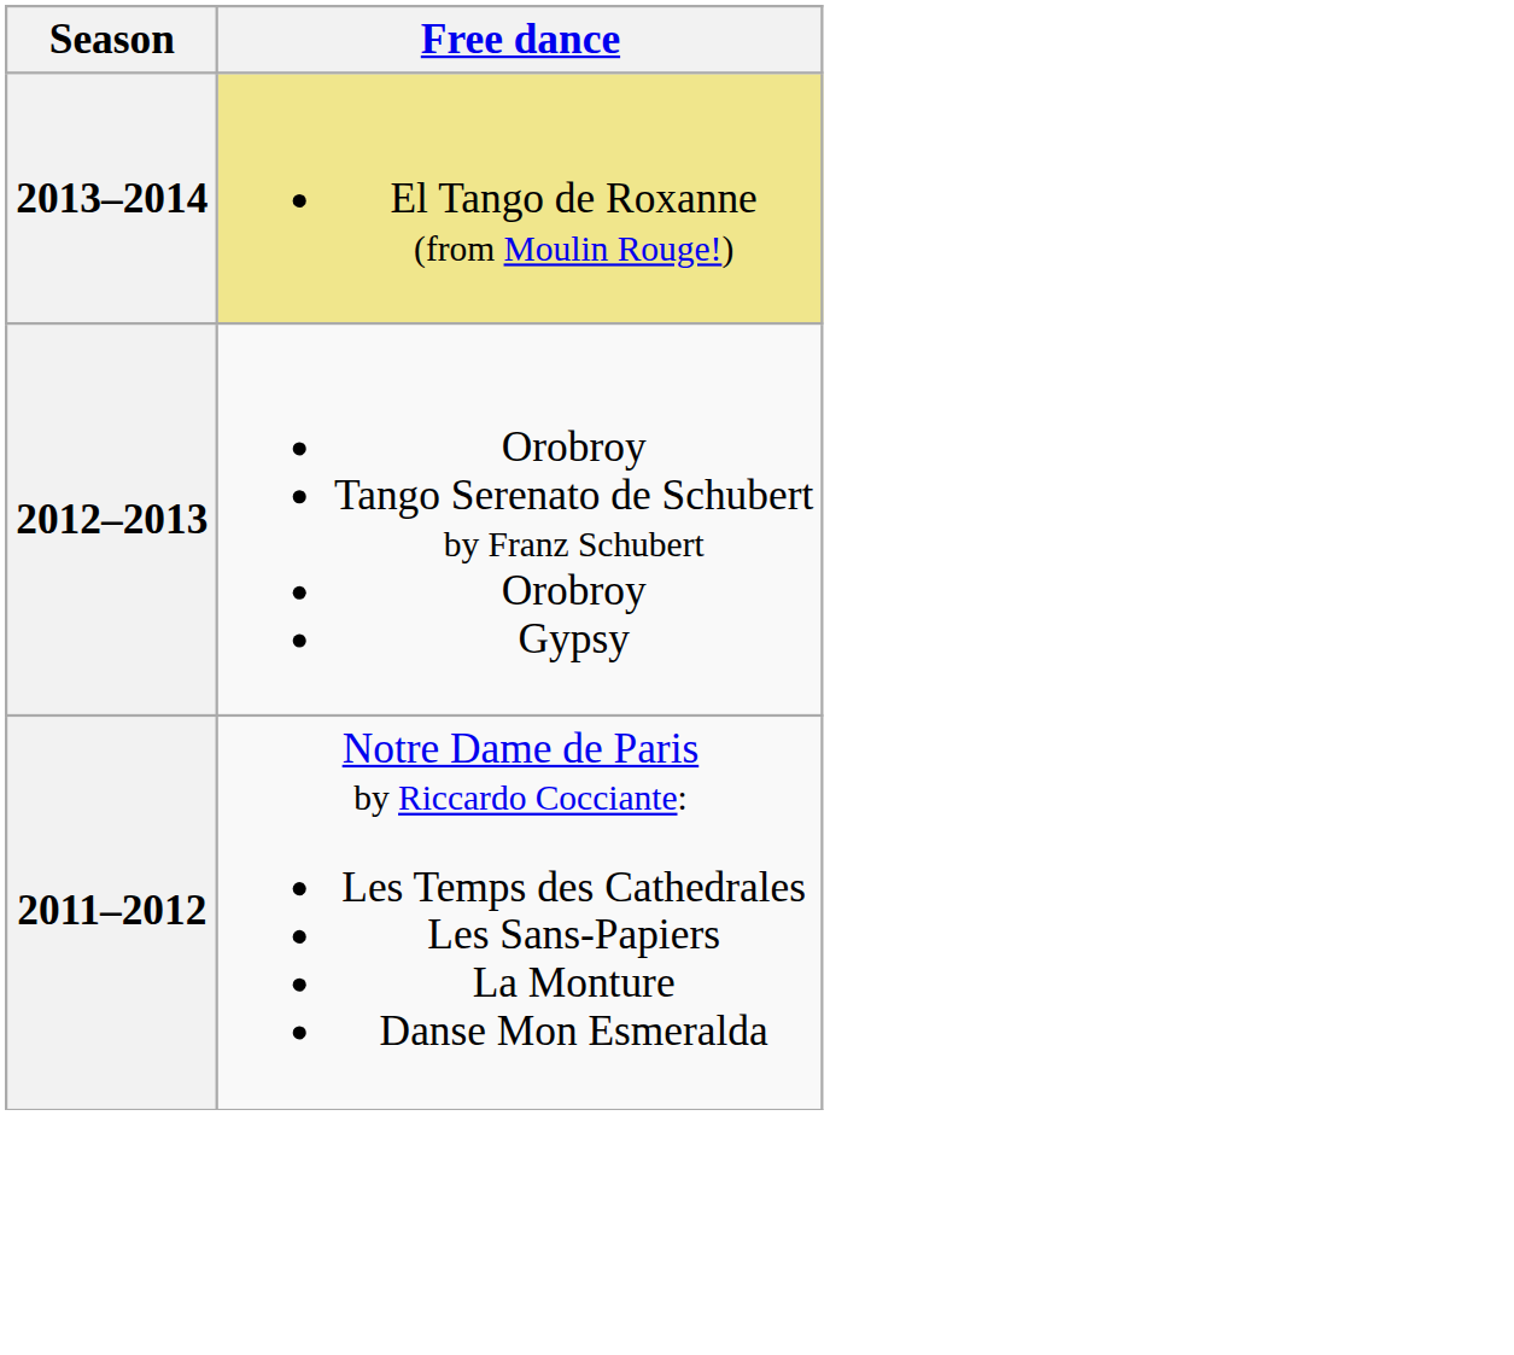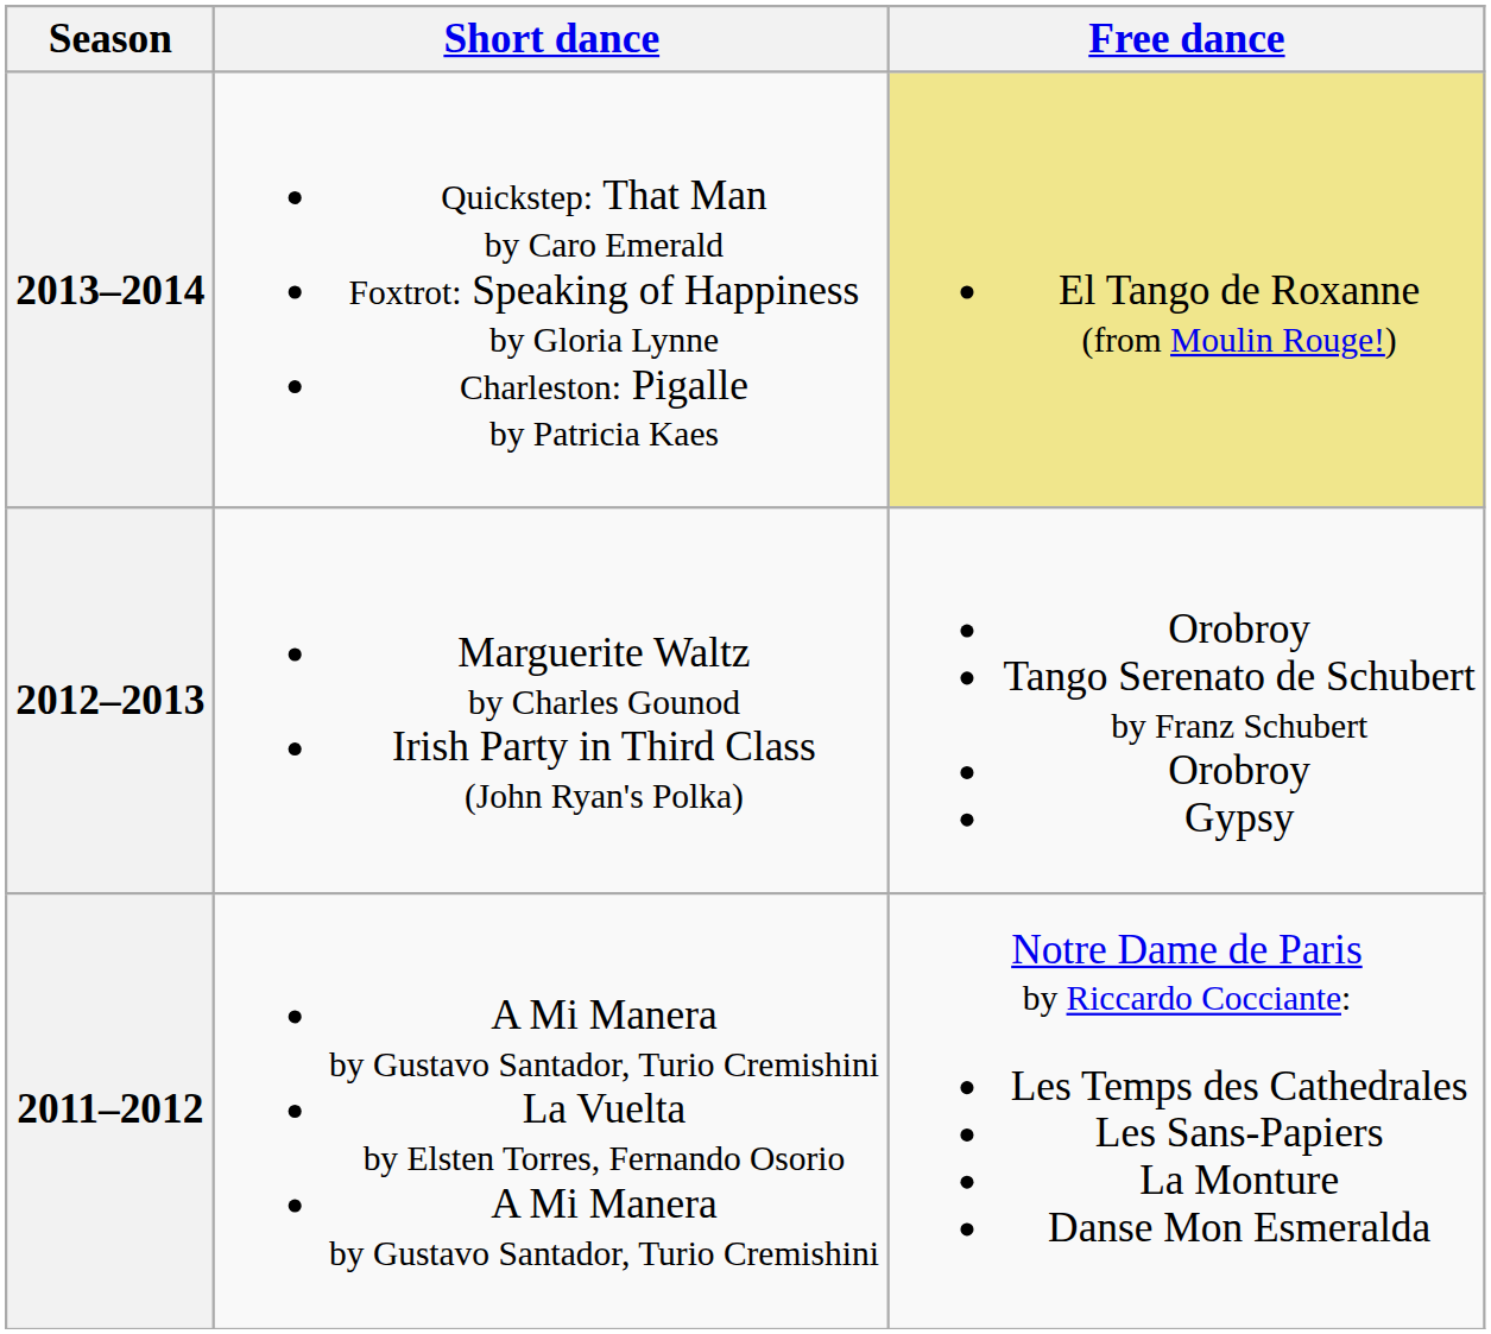 <table class="wikitable" style="text-align:center">
 <tr>
 <th>Season</th>
+<th><a href='#'>Short dance</a></th>
 <th><a href='#'>Free dance</a></th>
 </tr>
 <tr>
 <th>2013–2014 <br> </th>
+<td><br><ul><li><small>Quickstep:</small> That Man <br><small> by Caro Emerald </small></li><li><small>Foxtrot:</small> Speaking of Happiness <br><small> by Gloria Lynne </small></li><li><small>Charleston:</small> Pigalle <br><small> by Patricia Kaes </small></li></ul></td>
 <td style="background: khaki;"><br><ul><li>El Tango de Roxanne <br><small> (from <a href='#'>Moulin Rouge!</a>) </small></li></ul></td>
 </tr>
 <tr>
 <th>2012–2013 <br> </th>
+<td><br><ul><li>Marguerite Waltz <br><small> by Charles Gounod </small></li><li>Irish Party in Third Class <br><small> (John Ryan's Polka) </small></li></ul></td>
 <td><br><ul><li>Orobroy</li><li>Tango Serenato de Schubert <br><small> by Franz Schubert </small></li><li>Orobroy</li><li>Gypsy</li></ul></td>
 </tr>
 <tr>
 <th>2011–2012 <br> </th>
+<td><br><ul><li>A Mi Manera <br><small> by Gustavo Santador, Turio Cremishini </small></li><li>La Vuelta <br><small> by Elsten Torres, Fernando Osorio </small></li><li>A Mi Manera <br><small> by Gustavo Santador, Turio Cremishini </small></li></ul></td>
 <td><a href='#'>Notre Dame de Paris</a> <br><small> by <a href='#'>Riccardo Cocciante</a>: </small><br><ul><li>Les Temps des Cathedrales</li><li>Les Sans-Papiers</li><li>La Monture</li><li>Danse Mon Esmeralda</li></ul></td>
 </tr>
 </table>
